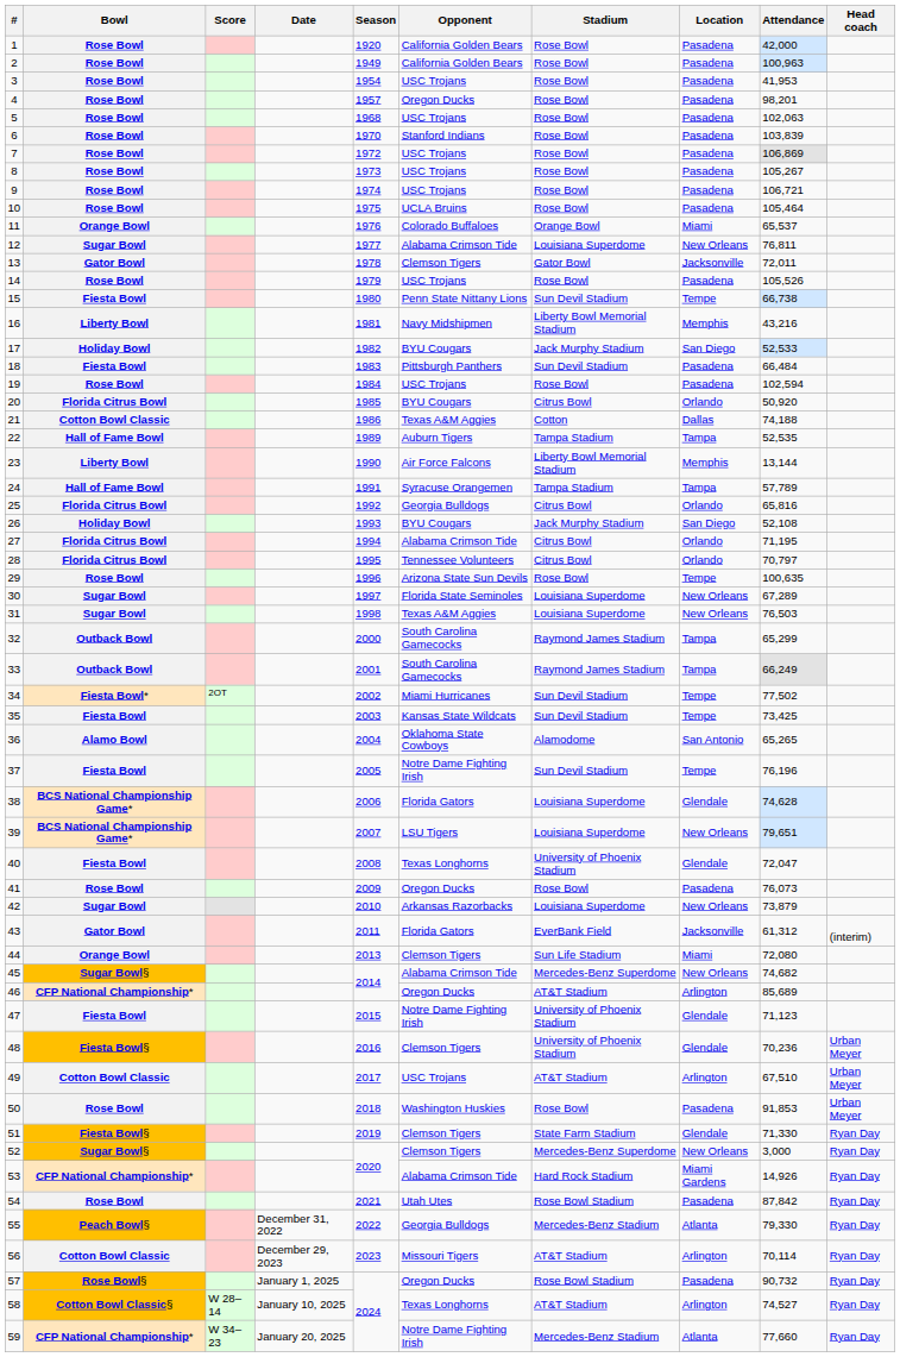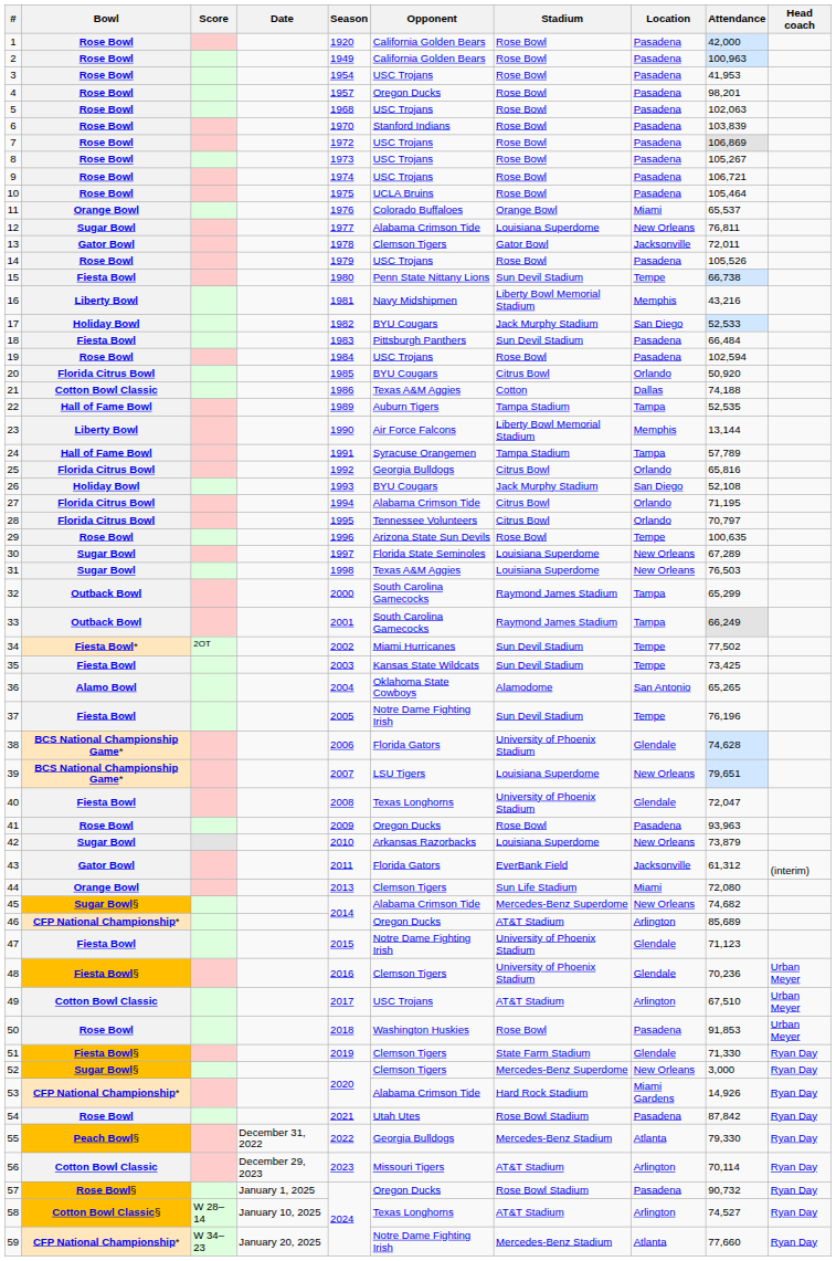 <table class="wikitable sortable">
 <tr>
 <th scope="col">#</th>
 <th scope="col">Bowl</th>
 <th scope="col">Score</th>
 <th scope="col">Date</th>
 <th scope="col">Season</th>
 <th scope="col">Opponent</th>
 <th scope="col">Stadium</th>
 <th scope="col">Location</th>
 <th scope="col">Attendance</th>
 <th scope="col">Head coach</th>
 </tr>
 <tr>
 <td align="center">1</td>
 <th scope="row"><a href='#'>Rose Bowl</a></th>
 <td style="background:#fcc;"></td>
 <td></td>
 <td><a href='#'>1920</a></td>
 <td><a href='#'>California Golden Bears</a></td>
 <td><a href='#'>Rose Bowl</a></td>
 <td><a href='#'>Pasadena</a></td>
 <td style="background:#d0e7ff;">42,000</td>
 <td></td>
 </tr>
 <tr>
 <td align="center">2</td>
 <th scope="row"><a href='#'>Rose Bowl</a></th>
 <td style="background:#dfd;"></td>
 <td></td>
 <td><a href='#'>1949</a></td>
 <td><a href='#'>California Golden Bears</a></td>
 <td><a href='#'>Rose Bowl</a></td>
 <td><a href='#'>Pasadena</a></td>
 <td style="background:#d0e7ff;">100,963</td>
 <td></td>
 </tr>
 <tr>
 <td align="center">3</td>
 <th scope="row"><a href='#'>Rose Bowl</a></th>
 <td style="background:#dfd;"></td>
 <td></td>
 <td><a href='#'>1954</a></td>
 <td><a href='#'>USC Trojans</a></td>
 <td><a href='#'>Rose Bowl</a></td>
 <td><a href='#'>Pasadena</a></td>
 <td>41,953</td>
 <td></td>
 </tr>
 <tr>
 <td align="center">4</td>
 <th scope="row"><a href='#'>Rose Bowl</a></th>
 <td style="background:#dfd;"></td>
 <td></td>
 <td><a href='#'>1957</a></td>
 <td><a href='#'>Oregon Ducks</a></td>
 <td><a href='#'>Rose Bowl</a></td>
 <td><a href='#'>Pasadena</a></td>
 <td>98,201</td>
 <td></td>
 </tr>
 <tr>
 <td align="center">5</td>
 <th scope="row"><a href='#'>Rose Bowl</a></th>
 <td style="background:#dfd;"></td>
 <td></td>
 <td><a href='#'>1968</a></td>
 <td><a href='#'>USC Trojans</a></td>
 <td><a href='#'>Rose Bowl</a></td>
 <td><a href='#'>Pasadena</a></td>
 <td>102,063</td>
 <td></td>
 </tr>
 <tr>
 <td align="center">6</td>
 <th scope="row"><a href='#'>Rose Bowl</a></th>
 <td style="background:#fcc;"></td>
 <td></td>
 <td><a href='#'>1970</a></td>
 <td><a href='#'>Stanford Indians</a></td>
 <td><a href='#'>Rose Bowl</a></td>
 <td><a href='#'>Pasadena</a></td>
 <td>103,839</td>
 <td></td>
 </tr>
 <tr>
 <td align="center">7</td>
 <th scope="row"><a href='#'>Rose Bowl</a></th>
 <td style="background:#fcc;"></td>
 <td></td>
 <td><a href='#'>1972</a></td>
 <td><a href='#'>USC Trojans</a></td>
 <td><a href='#'>Rose Bowl</a></td>
 <td><a href='#'>Pasadena</a></td>
 <td style="background:#e3e3e3;">106,869</td>
 <td></td>
 </tr>
 <tr>
 <td align="center">8</td>
 <th scope="row"><a href='#'>Rose Bowl</a></th>
 <td style="background:#dfd;"></td>
 <td></td>
 <td><a href='#'>1973</a></td>
 <td><a href='#'>USC Trojans</a></td>
 <td><a href='#'>Rose Bowl</a></td>
 <td><a href='#'>Pasadena</a></td>
 <td>105,267</td>
 <td></td>
 </tr>
 <tr>
 <td align="center">9</td>
 <th scope="row"><a href='#'>Rose Bowl</a></th>
 <td style="background:#fcc;"></td>
 <td></td>
 <td><a href='#'>1974</a></td>
 <td><a href='#'>USC Trojans</a></td>
 <td><a href='#'>Rose Bowl</a></td>
 <td><a href='#'>Pasadena</a></td>
 <td>106,721</td>
 <td></td>
 </tr>
 <tr>
 <td align="center">10</td>
 <th scope="row"><a href='#'>Rose Bowl</a></th>
 <td style="background:#fcc;"></td>
 <td></td>
 <td><a href='#'>1975</a></td>
 <td><a href='#'>UCLA Bruins</a></td>
 <td><a href='#'>Rose Bowl</a></td>
 <td><a href='#'>Pasadena</a></td>
 <td>105,464</td>
 <td></td>
 </tr>
 <tr>
 <td align="center">11</td>
 <th scope="row"><a href='#'>Orange Bowl</a></th>
 <td style="background:#dfd;"></td>
 <td></td>
 <td><a href='#'>1976</a></td>
 <td><a href='#'>Colorado Buffaloes</a></td>
 <td><a href='#'>Orange Bowl</a></td>
 <td><a href='#'>Miami</a></td>
 <td>65,537</td>
 <td></td>
 </tr>
 <tr>
 <td align="center">12</td>
 <th scope="row"><a href='#'>Sugar Bowl</a></th>
 <td style="background:#fcc;"></td>
 <td></td>
 <td><a href='#'>1977</a></td>
 <td><a href='#'>Alabama Crimson Tide</a></td>
 <td><a href='#'>Louisiana Superdome</a></td>
 <td><a href='#'>New Orleans</a></td>
 <td>76,811</td>
 <td></td>
 </tr>
 <tr>
 <td align="center">13</td>
 <th scope="row"><a href='#'>Gator Bowl</a></th>
 <td style="background:#fcc;"></td>
 <td></td>
 <td><a href='#'>1978</a></td>
 <td><a href='#'>Clemson Tigers</a></td>
 <td><a href='#'>Gator Bowl</a></td>
 <td><a href='#'>Jacksonville</a></td>
 <td>72,011</td>
 <td></td>
 </tr>
 <tr>
 <td align="center">14</td>
 <th scope="row"><a href='#'>Rose Bowl</a></th>
 <td style="background:#fcc;"></td>
 <td></td>
 <td><a href='#'>1979</a></td>
 <td><a href='#'>USC Trojans</a></td>
 <td><a href='#'>Rose Bowl</a></td>
 <td><a href='#'>Pasadena</a></td>
 <td>105,526</td>
 <td></td>
 </tr>
 <tr>
 <td align="center">15</td>
 <th scope="row"><a href='#'>Fiesta Bowl</a></th>
 <td style="background:#fcc;"></td>
 <td></td>
 <td><a href='#'>1980</a></td>
 <td><a href='#'>Penn State Nittany Lions</a></td>
 <td><a href='#'>Sun Devil Stadium</a></td>
 <td><a href='#'>Tempe</a></td>
 <td style="background:#d0e7ff;">66,738</td>
 <td></td>
 </tr>
 <tr>
 <td align="center">16</td>
 <th scope="row"><a href='#'>Liberty Bowl</a></th>
 <td style="background:#dfd;"></td>
 <td></td>
 <td><a href='#'>1981</a></td>
 <td><a href='#'>Navy Midshipmen</a></td>
 <td><a href='#'>Liberty Bowl Memorial Stadium</a></td>
 <td><a href='#'>Memphis</a></td>
 <td>43,216</td>
 <td></td>
 </tr>
 <tr>
 <td align="center">17</td>
 <th scope="row"><a href='#'>Holiday Bowl</a></th>
 <td style="background:#dfd;"></td>
 <td></td>
 <td><a href='#'>1982</a></td>
 <td><a href='#'>BYU Cougars</a></td>
 <td><a href='#'>Jack Murphy Stadium</a></td>
 <td><a href='#'>San Diego</a></td>
 <td style="background:#d0e7ff;">52,533</td>
 <td></td>
 </tr>
 <tr>
 <td align="center">18</td>
 <th scope="row"><a href='#'>Fiesta Bowl</a></th>
 <td style="background:#dfd;"></td>
 <td></td>
 <td><a href='#'>1983</a></td>
 <td><a href='#'>Pittsburgh Panthers</a></td>
 <td><a href='#'>Sun Devil Stadium</a></td>
 <td><a href='#'>Pasadena</a></td>
 <td>66,484</td>
 <td></td>
 </tr>
 <tr>
 <td align="center">19</td>
 <th scope="row"><a href='#'>Rose Bowl</a></th>
 <td style="background:#fcc;"></td>
 <td></td>
 <td><a href='#'>1984</a></td>
 <td><a href='#'>USC Trojans</a></td>
 <td><a href='#'>Rose Bowl</a></td>
 <td><a href='#'>Pasadena</a></td>
 <td>102,594</td>
 <td></td>
 </tr>
 <tr>
 <td align="center">20</td>
 <th scope="row"><a href='#'>Florida Citrus Bowl</a></th>
 <td style="background:#dfd;"></td>
 <td></td>
 <td><a href='#'>1985</a></td>
 <td><a href='#'>BYU Cougars</a></td>
 <td><a href='#'>Citrus Bowl</a></td>
 <td><a href='#'>Orlando</a></td>
 <td>50,920</td>
 <td></td>
 </tr>
 <tr>
 <td align="center">21</td>
 <th scope="row"><a href='#'>Cotton Bowl Classic</a></th>
 <td style="background:#dfd;"></td>
 <td></td>
 <td><a href='#'>1986</a></td>
 <td><a href='#'>Texas A&M Aggies</a></td>
 <td><a href='#'>Cotton</a></td>
 <td><a href='#'>Dallas</a></td>
 <td>74,188</td>
 <td></td>
 </tr>
 <tr>
 <td align="center">22</td>
 <th scope="row"><a href='#'>Hall of Fame Bowl</a></th>
 <td style="background:#fcc;"></td>
 <td></td>
 <td><a href='#'>1989</a></td>
 <td><a href='#'>Auburn Tigers</a></td>
 <td><a href='#'>Tampa Stadium</a></td>
 <td><a href='#'>Tampa</a></td>
 <td>52,535</td>
 <td></td>
 </tr>
 <tr>
 <td align="center">23</td>
 <th scope="row"><a href='#'>Liberty Bowl</a></th>
 <td style="background:#fcc;"></td>
 <td></td>
 <td><a href='#'>1990</a></td>
 <td><a href='#'>Air Force Falcons</a></td>
 <td><a href='#'>Liberty Bowl Memorial Stadium</a></td>
 <td><a href='#'>Memphis</a></td>
 <td>13,144</td>
 <td></td>
 </tr>
 <tr>
 <td align="center">24</td>
 <th scope="row"><a href='#'>Hall of Fame Bowl</a></th>
 <td style="background:#fcc;"></td>
 <td></td>
 <td><a href='#'>1991</a></td>
 <td><a href='#'>Syracuse Orangemen</a></td>
 <td><a href='#'>Tampa Stadium</a></td>
 <td><a href='#'>Tampa</a></td>
 <td>57,789</td>
 <td></td>
 </tr>
 <tr>
 <td align="center">25</td>
 <th scope="row"><a href='#'>Florida Citrus Bowl</a></th>
 <td style="background:#fcc;"></td>
 <td></td>
 <td><a href='#'>1992</a></td>
 <td><a href='#'>Georgia Bulldogs</a></td>
 <td><a href='#'>Citrus Bowl</a></td>
 <td><a href='#'>Orlando</a></td>
 <td>65,816</td>
 <td></td>
 </tr>
 <tr>
 <td align="center">26</td>
 <th scope="row"><a href='#'>Holiday Bowl</a></th>
 <td style="background:#dfd;"></td>
 <td></td>
 <td><a href='#'>1993</a></td>
 <td><a href='#'>BYU Cougars</a></td>
 <td><a href='#'>Jack Murphy Stadium</a></td>
 <td><a href='#'>San Diego</a></td>
 <td>52,108</td>
 <td></td>
 </tr>
 <tr>
 <td align="center">27</td>
 <th scope="row"><a href='#'>Florida Citrus Bowl</a></th>
 <td style="background:#fcc;"></td>
 <td></td>
 <td><a href='#'>1994</a></td>
 <td><a href='#'>Alabama Crimson Tide</a></td>
 <td><a href='#'>Citrus Bowl</a></td>
 <td><a href='#'>Orlando</a></td>
 <td>71,195</td>
 <td></td>
 </tr>
 <tr>
 <td align="center">28</td>
 <th scope="row"><a href='#'>Florida Citrus Bowl</a></th>
 <td style="background:#fcc;"></td>
 <td></td>
 <td><a href='#'>1995</a></td>
 <td><a href='#'>Tennessee Volunteers</a></td>
 <td><a href='#'>Citrus Bowl</a></td>
 <td><a href='#'>Orlando</a></td>
 <td>70,797</td>
 <td></td>
 </tr>
 <tr>
 <td align="center">29</td>
 <th scope="row"><a href='#'>Rose Bowl</a></th>
 <td style="background:#dfd;"></td>
 <td></td>
 <td><a href='#'>1996</a></td>
 <td><a href='#'>Arizona State Sun Devils</a></td>
 <td><a href='#'>Rose Bowl</a></td>
 <td><a href='#'>Tempe</a></td>
 <td>100,635</td>
 <td></td>
 </tr>
 <tr>
 <td align="center">30</td>
 <th scope="row"><a href='#'>Sugar Bowl</a></th>
 <td style="background:#fcc;"></td>
 <td></td>
 <td><a href='#'>1997</a></td>
 <td><a href='#'>Florida State Seminoles</a></td>
 <td><a href='#'>Louisiana Superdome</a></td>
 <td><a href='#'>New Orleans</a></td>
 <td>67,289</td>
 <td></td>
 </tr>
 <tr>
 <td align="center">31</td>
 <th scope="row"><a href='#'>Sugar Bowl</a></th>
 <td style="background:#dfd;"></td>
 <td></td>
 <td><a href='#'>1998</a></td>
 <td><a href='#'>Texas A&M Aggies</a></td>
 <td><a href='#'>Louisiana Superdome</a></td>
 <td><a href='#'>New Orleans</a></td>
 <td>76,503</td>
 <td></td>
 </tr>
 <tr>
 <td align="center">32</td>
 <th scope="row"><a href='#'>Outback Bowl</a></th>
 <td style="background:#fcc;"></td>
 <td></td>
 <td><a href='#'>2000</a></td>
 <td><a href='#'>South Carolina Gamecocks</a></td>
 <td><a href='#'>Raymond James Stadium</a></td>
 <td><a href='#'>Tampa</a></td>
 <td>65,299</td>
 <td></td>
 </tr>
 <tr>
 <td align="center">33</td>
 <th scope="row"><a href='#'>Outback Bowl</a></th>
 <td style="background:#fcc;"></td>
 <td></td>
 <td><a href='#'>2001</a></td>
 <td><a href='#'>South Carolina Gamecocks</a></td>
 <td><a href='#'>Raymond James Stadium</a></td>
 <td><a href='#'>Tampa</a></td>
 <td style="background:#e3e3e3;">66,249</td>
 <td></td>
 </tr>
 <tr>
 <td align="center">34</td>
 <td scope="row" align="center" bgcolor=#ffe6bd><a href='#'><strong>Fiesta Bowl</strong></a>*</td>
 <td style="background:#dfd;"><sup>2OT</sup></td>
 <td></td>
 <td><a href='#'>2002</a></td>
 <td><a href='#'>Miami Hurricanes</a></td>
 <td><a href='#'>Sun Devil Stadium</a></td>
 <td><a href='#'>Tempe</a></td>
 <td>77,502</td>
 <td></td>
 </tr>
 <tr>
 <td align="center">35</td>
 <th scope="row"><a href='#'>Fiesta Bowl</a></th>
 <td style="background:#dfd;"></td>
 <td></td>
 <td><a href='#'>2003</a></td>
 <td><a href='#'>Kansas State Wildcats</a></td>
 <td><a href='#'>Sun Devil Stadium</a></td>
 <td><a href='#'>Tempe</a></td>
 <td>73,425</td>
 <td></td>
 </tr>
 <tr>
 <td align="center">36</td>
 <th scope="row"><a href='#'>Alamo Bowl</a></th>
 <td style="background:#dfd;"></td>
 <td></td>
 <td><a href='#'>2004</a></td>
 <td><a href='#'>Oklahoma State Cowboys</a></td>
 <td><a href='#'>Alamodome</a></td>
 <td><a href='#'>San Antonio</a></td>
 <td>65,265</td>
 <td></td>
 </tr>
 <tr>
 <td align="center">37</td>
 <th scope="row"><a href='#'>Fiesta Bowl</a></th>
 <td style="background:#dfd;"></td>
 <td></td>
 <td><a href='#'>2005</a></td>
 <td><a href='#'>Notre Dame Fighting Irish</a></td>
 <td><a href='#'>Sun Devil Stadium</a></td>
 <td><a href='#'>Tempe</a></td>
 <td>76,196</td>
 <td></td>
 </tr>
 <tr>
 <td align="center">38</td>
 <td scope="row" align="center" bgcolor=#ffe6bd><strong><a href='#'>BCS National Championship Game</a></strong>*</td>
 <td style="background:#fcc;"></td>
 <td></td>
 <td><a href='#'>2006</a></td>
 <td><a href='#'>Florida Gators</a></td>
-<td><a href='#'>Louisiana Superdome</a></td>
+<td><a href='#'>University of Phoenix Stadium</a></td>
 <td><a href='#'>Glendale</a></td>
 <td style="background:#d0e7ff;">74,628</td>
 <td></td>
 </tr>
 <tr>
 <td align="center">39</td>
 <td scope="row" align="center" bgcolor=#ffe6bd><strong><a href='#'>BCS National Championship Game</a></strong>*</td>
 <td style="background:#fcc;"></td>
 <td></td>
 <td><a href='#'>2007</a></td>
 <td><a href='#'>LSU Tigers</a></td>
 <td><a href='#'>Louisiana Superdome</a></td>
 <td><a href='#'>New Orleans</a></td>
 <td style="background:#d0e7ff;">79,651</td>
 <td></td>
 </tr>
 <tr>
 <td align="center">40</td>
 <th scope="row"><a href='#'>Fiesta Bowl</a></th>
 <td style="background:#fcc;"></td>
 <td></td>
 <td><a href='#'>2008</a></td>
 <td><a href='#'>Texas Longhorns</a></td>
 <td><a href='#'>University of Phoenix Stadium</a></td>
 <td><a href='#'>Glendale</a></td>
 <td>72,047</td>
 <td></td>
 </tr>
 <tr>
 <td align="center">41</td>
 <th scope="row"><a href='#'>Rose Bowl</a></th>
 <td style="background:#dfd;"></td>
 <td></td>
 <td><a href='#'>2009</a></td>
 <td><a href='#'>Oregon Ducks</a></td>
 <td><a href='#'>Rose Bowl</a></td>
 <td><a href='#'>Pasadena</a></td>
-<td>76,073</td>
+<td>93,963</td>
 <td></td>
 </tr>
 <tr>
 <td align="center">42</td>
 <th scope="row"><a href='#'>Sugar Bowl</a></th>
 <td style="background:#e3e3e3;"></td>
 <td></td>
 <td><a href='#'>2010</a></td>
 <td><a href='#'>Arkansas Razorbacks</a></td>
 <td><a href='#'>Louisiana Superdome</a></td>
 <td><a href='#'>New Orleans</a></td>
 <td>73,879</td>
 <td></td>
 </tr>
 <tr>
 <td align="center">43</td>
 <th scope="row"><a href='#'>Gator Bowl</a></th>
 <td style="background:#fcc;"></td>
 <td></td>
 <td><a href='#'>2011</a></td>
 <td><a href='#'>Florida Gators</a></td>
 <td><a href='#'>EverBank Field</a></td>
 <td><a href='#'>Jacksonville</a></td>
 <td>61,312</td>
 <td><br>(interim)</td>
 </tr>
 <tr>
 <td align="center">44</td>
 <th scope="row"><a href='#'>Orange Bowl</a></th>
 <td style="background:#fcc;"></td>
 <td></td>
 <td><a href='#'>2013</a></td>
 <td><a href='#'>Clemson Tigers</a></td>
 <td><a href='#'>Sun Life Stadium</a></td>
 <td><a href='#'>Miami</a></td>
 <td>72,080</td>
 <td></td>
 </tr>
 <tr>
 <td align="center">45</td>
 <td scope="row" align="center" bgcolor=#FFBF00><strong><a href='#'>Sugar Bowl</a></strong>§</td>
 <td style="background:#dfd;"></td>
 <td></td>
 <td rowspan=2><a href='#'>2014</a></td>
 <td><a href='#'>Alabama Crimson Tide</a></td>
 <td><a href='#'>Mercedes-Benz Superdome</a></td>
 <td><a href='#'>New Orleans</a></td>
 <td>74,682</td>
 <td></td>
 </tr>
 <tr>
 <td align="center">46</td>
 <td scope="row" align="center" bgcolor=#ffe6bd><strong><a href='#'>CFP National Championship</a></strong>*</td>
 <td style="background:#dfd;"></td>
 <td></td>
 <td><a href='#'>Oregon Ducks</a></td>
 <td><a href='#'>AT&T Stadium</a></td>
 <td><a href='#'>Arlington</a></td>
 <td>85,689</td>
 <td></td>
 </tr>
 <tr>
 <td align="center">47</td>
 <th scope="row"><a href='#'>Fiesta Bowl</a></th>
 <td style="background:#dfd;"></td>
 <td></td>
 <td><a href='#'>2015</a></td>
 <td><a href='#'>Notre Dame Fighting Irish</a></td>
 <td><a href='#'>University of Phoenix Stadium</a></td>
 <td><a href='#'>Glendale</a></td>
 <td>71,123</td>
 <td></td>
 </tr>
 <tr>
 <td align="center">48</td>
 <td scope="row" align="center" bgcolor=#FFBF00><a href='#'><strong>Fiesta Bowl</strong></a>§</td>
 <td style="background:#fcc;"></td>
 <td></td>
 <td><a href='#'>2016</a></td>
 <td><a href='#'>Clemson Tigers</a></td>
 <td><a href='#'>University of Phoenix Stadium</a></td>
 <td><a href='#'>Glendale</a></td>
 <td>70,236</td>
 <td><a href='#'>Urban Meyer</a></td>
 </tr>
 <tr>
 <td align="center">49</td>
 <th><a href='#'><strong>Cotton Bowl Classic</strong></a></th>
 <td style="background:#dfd;"></td>
 <td></td>
 <td><a href='#'>2017</a></td>
 <td><a href='#'>USC Trojans</a></td>
 <td><a href='#'>AT&T Stadium</a></td>
 <td><a href='#'>Arlington</a></td>
 <td>67,510</td>
 <td><a href='#'>Urban Meyer</a></td>
 </tr>
 <tr>
 <td align="center">50</td>
 <th><a href='#'><strong>Rose Bowl</strong></a></th>
 <td style="background:#dfd;"></td>
 <td></td>
 <td><a href='#'>2018</a></td>
 <td><a href='#'>Washington Huskies</a></td>
 <td><a href='#'>Rose Bowl</a></td>
 <td><a href='#'>Pasadena</a></td>
 <td>91,853</td>
 <td><a href='#'>Urban Meyer</a></td>
 </tr>
 <tr>
 <td align="center">51</td>
 <td scope="row" align="center" bgcolor=#FFBF00><a href='#'><strong>Fiesta Bowl</strong></a>§</td>
 <td style="background:#fcc;"></td>
 <td></td>
 <td><a href='#'>2019</a></td>
 <td><a href='#'>Clemson Tigers</a></td>
 <td><a href='#'>State Farm Stadium</a></td>
 <td><a href='#'>Glendale</a></td>
 <td>71,330</td>
 <td><a href='#'>Ryan Day</a></td>
 </tr>
 <tr>
 <td align="center">52</td>
 <td scope="row" align="center" bgcolor=#FFBF00><strong><a href='#'>Sugar Bowl</a></strong>§</td>
 <td style="background:#dfd;"></td>
 <td></td>
 <td rowspan=2><a href='#'>2020</a></td>
 <td><a href='#'>Clemson Tigers</a></td>
 <td><a href='#'>Mercedes-Benz Superdome</a></td>
 <td><a href='#'>New Orleans</a></td>
 <td>3,000</td>
 <td><a href='#'>Ryan Day</a></td>
 </tr>
 <tr>
 <td align="center">53</td>
 <td scope="row" align="center" bgcolor=#ffe6bd><strong><a href='#'>CFP National Championship</a></strong>*</td>
 <td style="background:#fcc;"></td>
 <td></td>
 <td><a href='#'>Alabama Crimson Tide</a></td>
 <td><a href='#'>Hard Rock Stadium</a></td>
 <td><a href='#'>Miami Gardens</a></td>
 <td>14,926</td>
 <td><a href='#'>Ryan Day</a></td>
 </tr>
 <tr>
 <td align="center">54</td>
 <th scope="row"><a href='#'>Rose Bowl</a></th>
 <td style="background:#dfd;"><br></td>
 <td></td>
 <td><a href='#'>2021</a></td>
 <td><a href='#'>Utah Utes</a></td>
 <td><a href='#'>Rose Bowl Stadium</a></td>
 <td><a href='#'>Pasadena</a></td>
 <td>87,842</td>
 <td><a href='#'>Ryan Day</a></td>
 </tr>
 <tr>
 <td align="center">55</td>
 <td scope="row" align="center" bgcolor=#FFBF00><strong><a href='#'>Peach Bowl</a></strong>§</td>
 <td style="background:#fcc;"><br></td>
 <td>December 31, 2022</td>
 <td><a href='#'>2022</a></td>
 <td><a href='#'>Georgia Bulldogs</a></td>
 <td><a href='#'>Mercedes-Benz Stadium</a></td>
 <td><a href='#'>Atlanta</a></td>
 <td>79,330</td>
 <td><a href='#'>Ryan Day</a></td>
 </tr>
 <tr>
 <td align="center">56</td>
 <th scope="row"><a href='#'>Cotton Bowl Classic</a></th>
 <td style="background:#fcc;"><br></td>
 <td>December 29, 2023</td>
 <td><a href='#'>2023</a></td>
 <td><a href='#'>Missouri Tigers</a></td>
 <td><a href='#'>AT&T Stadium</a></td>
 <td><a href='#'>Arlington</a></td>
 <td>70,114</td>
 <td><a href='#'>Ryan Day</a></td>
 </tr>
 <tr>
 <td align="center">57</td>
 <td scope="row" align="center" bgcolor="#FFBF00"><strong><a href='#'>Rose Bowl</a></strong>§</td>
 <td style="background:#dfd;"></td>
 <td>January 1, 2025</td>
 <td rowspan=3><a href='#'>2024</a></td>
 <td><a href='#'>Oregon Ducks</a></td>
 <td><a href='#'>Rose Bowl Stadium</a></td>
 <td><a href='#'>Pasadena</a></td>
 <td>90,732</td>
 <td><a href='#'>Ryan Day</a></td>
 </tr>
 <tr>
 <td align="center">58</td>
 <td scope="row" align="center" bgcolor="#FFBF00"><strong><a href='#'>Cotton Bowl Classic</a></strong>§</td>
 <td style="background:#dfd;">W 28–14</td>
 <td>January 10, 2025</td>
 <td><a href='#'>Texas Longhorns</a></td>
 <td><a href='#'>AT&T Stadium</a></td>
 <td><a href='#'>Arlington</a></td>
 <td>74,527</td>
 <td><a href='#'>Ryan Day</a></td>
 </tr>
 <tr>
 <td align="center">59</td>
 <td scope="row" align="center" bgcolor="#ffe6bd"><strong><a href='#'>CFP National Championship</a></strong>*</td>
 <td style="background:#dfd;">W 34–23</td>
 <td>January 20, 2025</td>
 <td><a href='#'>Notre Dame Fighting Irish</a></td>
 <td><a href='#'>Mercedes-Benz Stadium</a></td>
 <td><a href='#'>Atlanta</a></td>
 <td>77,660</td>
 <td><a href='#'>Ryan Day</a></td>
 </tr>
 </table>
